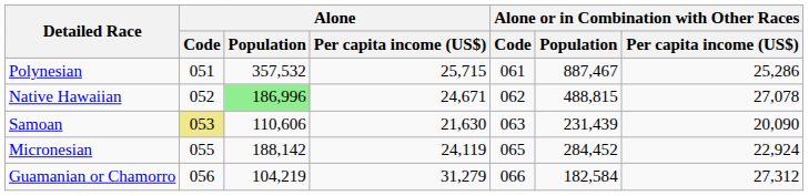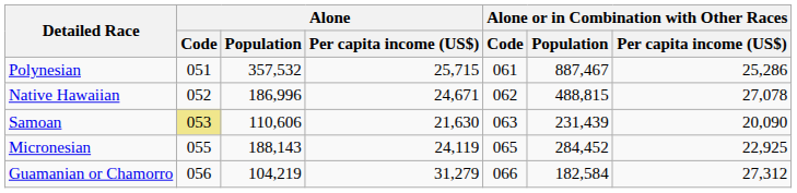 <table class="wikitable sortable">
 <tr>
 <th rowspan=2>Detailed Race</th>
 <th colspan=3>Alone</th>
 <th colspan=3>Alone or in Combination with Other Races</th>
 </tr>
 <tr>
 <th>Code</th>
 <th>Population</th>
 <th>Per capita income (US$)</th>
 <th>Code</th>
 <th>Population</th>
 <th>Per capita income (US$)</th>
 </tr>
 <tr>
 <td><a href='#'>Polynesian</a></td>
 <td align=center>051</td>
 <td align=right>357,532</td>
 <td align=right>25,715</td>
 <td align=center>061</td>
 <td align=right>887,467</td>
 <td align=right>25,286</td>
 </tr>
 <tr>
 <td><a href='#'>Native Hawaiian</a></td>
 <td align=center>052</td>
-<td align=right style="background: lightgreen;">186,996</td>
+<td align=right>186,996</td>
 <td align=right>24,671</td>
 <td align=center>062</td>
 <td align=right>488,815</td>
 <td align=right>27,078</td>
 </tr>
 <tr>
 <td><a href='#'>Samoan</a></td>
 <td align=center style="background: khaki;">053</td>
 <td align=right>110,606</td>
 <td align=right>21,630</td>
 <td align=center>063</td>
 <td align=right>231,439</td>
 <td align=right>20,090</td>
 </tr>
 <tr>
 <td><a href='#'>Micronesian</a></td>
 <td align=center>055</td>
-<td align=right>188,142</td>
+<td align=right>188,143</td>
 <td align=right>24,119</td>
 <td align=center>065</td>
 <td align=right>284,452</td>
-<td align=right>22,924</td>
+<td align=right>22,925</td>
 </tr>
 <tr>
 <td><a href='#'>Guamanian or Chamorro</a></td>
 <td align=center>056</td>
 <td align=right>104,219</td>
 <td align=right>31,279</td>
 <td align=center>066</td>
 <td align=right>182,584</td>
 <td align=right>27,312</td>
 </tr>
 </table>
